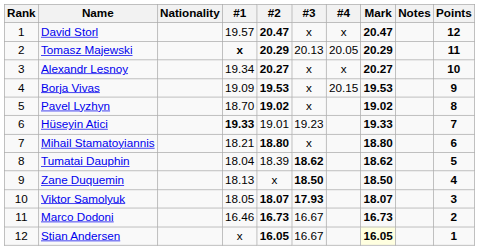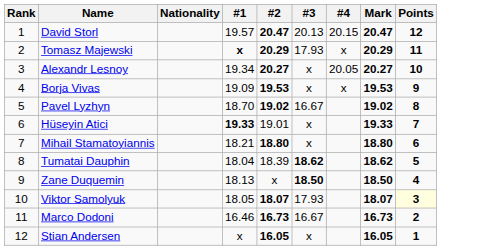 <table class="wikitable sortable" style="text-align:center">
 <tr>
 <th>Rank</th>
 <th>Name</th>
 <th>Nationality</th>
 <th>#1</th>
 <th>#2</th>
 <th>#3</th>
 <th>#4</th>
 <th>Mark</th>
-<th>Notes</th>
 <th>Points</th>
 </tr>
 <tr>
 <td>1</td>
 <td align=left><a href='#'>David Storl</a></td>
 <td align=left></td>
 <td>19.57</td>
 <td><strong>20.47</strong></td>
-<td>x</td>
-<td>x</td>
+<td>20.13</td>
+<td>20.15</td>
 <td><strong>20.47</strong></td>
-<td></td>
 <td><strong>12</strong></td>
 </tr>
 <tr>
 <td>2</td>
 <td align=left><a href='#'>Tomasz Majewski</a></td>
 <td align=left></td>
 <td><strong>x</strong></td>
 <td><strong>20.29</strong></td>
-<td>20.13</td>
-<td>20.05</td>
+<td>17.93</td>
+<td>x</td>
 <td><strong>20.29</strong></td>
-<td></td>
 <td><strong>11</strong></td>
 </tr>
 <tr>
 <td>3</td>
 <td align=left><a href='#'>Alexandr Lesnoy</a></td>
 <td align=left></td>
 <td>19.34</td>
 <td><strong>20.27</strong></td>
 <td>x</td>
-<td>x</td>
+<td>20.05</td>
 <td><strong>20.27</strong></td>
-<td></td>
 <td><strong>10</strong></td>
 </tr>
 <tr>
 <td>4</td>
 <td align=left><a href='#'>Borja Vivas</a></td>
 <td align=left></td>
 <td>19.09</td>
 <td><strong>19.53</strong></td>
 <td>x</td>
-<td>20.15</td>
+<td>x</td>
 <td><strong>19.53</strong></td>
-<td></td>
 <td><strong>9</strong></td>
 </tr>
 <tr>
 <td>5</td>
 <td align=left><a href='#'>Pavel Lyzhyn</a></td>
 <td align=left></td>
 <td>18.70</td>
 <td><strong>19.02</strong></td>
-<td>x</td>
+<td>16.67</td>
 <td></td>
 <td><strong>19.02</strong></td>
-<td></td>
 <td><strong>8</strong></td>
 </tr>
 <tr>
 <td>6</td>
 <td align=left><a href='#'>Hüseyin Atici</a></td>
 <td align=left></td>
 <td><strong>19.33</strong></td>
 <td>19.01</td>
-<td>19.23</td>
+<td>x</td>
 <td></td>
 <td><strong>19.33</strong></td>
-<td></td>
 <td><strong>7</strong></td>
 </tr>
 <tr>
 <td>7</td>
 <td align=left><a href='#'>Mihail Stamatoyiannis</a></td>
 <td align=left></td>
 <td>18.21</td>
 <td><strong>18.80</strong></td>
 <td>x</td>
 <td></td>
 <td><strong>18.80</strong></td>
-<td></td>
 <td><strong>6</strong></td>
 </tr>
 <tr>
 <td>8</td>
 <td align=left><a href='#'>Tumatai Dauphin</a></td>
 <td align=left></td>
 <td>18.04</td>
 <td>18.39</td>
 <td><strong>18.62</strong></td>
 <td></td>
 <td><strong>18.62</strong></td>
-<td></td>
 <td><strong>5</strong></td>
 </tr>
 <tr>
 <td>9</td>
 <td align=left><a href='#'>Zane Duquemin</a></td>
 <td align=left></td>
 <td>18.13</td>
 <td>x</td>
 <td><strong>18.50</strong></td>
 <td></td>
 <td><strong>18.50</strong></td>
-<td></td>
 <td><strong>4</strong></td>
 </tr>
 <tr>
 <td>10</td>
 <td align=left><a href='#'>Viktor Samolyuk</a></td>
 <td align=left></td>
 <td>18.05</td>
 <td><strong>18.07</strong></td>
-<td><strong>17.93</strong></td>
+<td>17.93</td>
 <td></td>
 <td><strong>18.07</strong></td>
-<td></td>
-<td><strong>3</strong></td>
+<td style="background: lightyellow;"><strong>3</strong></td>
 </tr>
 <tr>
 <td>11</td>
 <td align=left><a href='#'>Marco Dodoni</a></td>
 <td align=left></td>
 <td>16.46</td>
 <td><strong>16.73</strong></td>
 <td>16.67</td>
 <td></td>
 <td><strong>16.73</strong></td>
-<td></td>
 <td><strong>2</strong></td>
 </tr>
 <tr>
 <td>12</td>
 <td align=left><a href='#'>Stian Andersen</a></td>
 <td align=left></td>
 <td>x</td>
 <td><strong>16.05</strong></td>
-<td>16.67</td>
+<td>x</td>
 <td></td>
-<td style="background: lightyellow;"><strong>16.05</strong></td>
-<td></td>
+<td><strong>16.05</strong></td>
 <td><strong>1</strong></td>
 </tr>
 </table>
